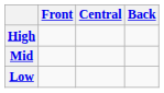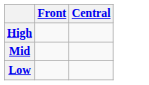 <table class="wikitable">
 <tr>
 <th></th>
 <th><a href='#'>Front</a></th>
 <th><a href='#'>Central</a></th>
-<th><a href='#'>Back</a></th>
 </tr>
 <tr align="center">
 <th><a href='#'>High</a></th>
 <td> </td>
-<td></td>
 <td></td>
 </tr>
 <tr align="center">
 <th><a href='#'>Mid</a></th>
 <td> </td>
 <td></td>
-<td> </td>
 </tr>
 <tr align="center">
 <th><a href='#'>Low</a></th>
 <td></td>
 <td> </td>
-<td></td>
 </tr>
 </table>
